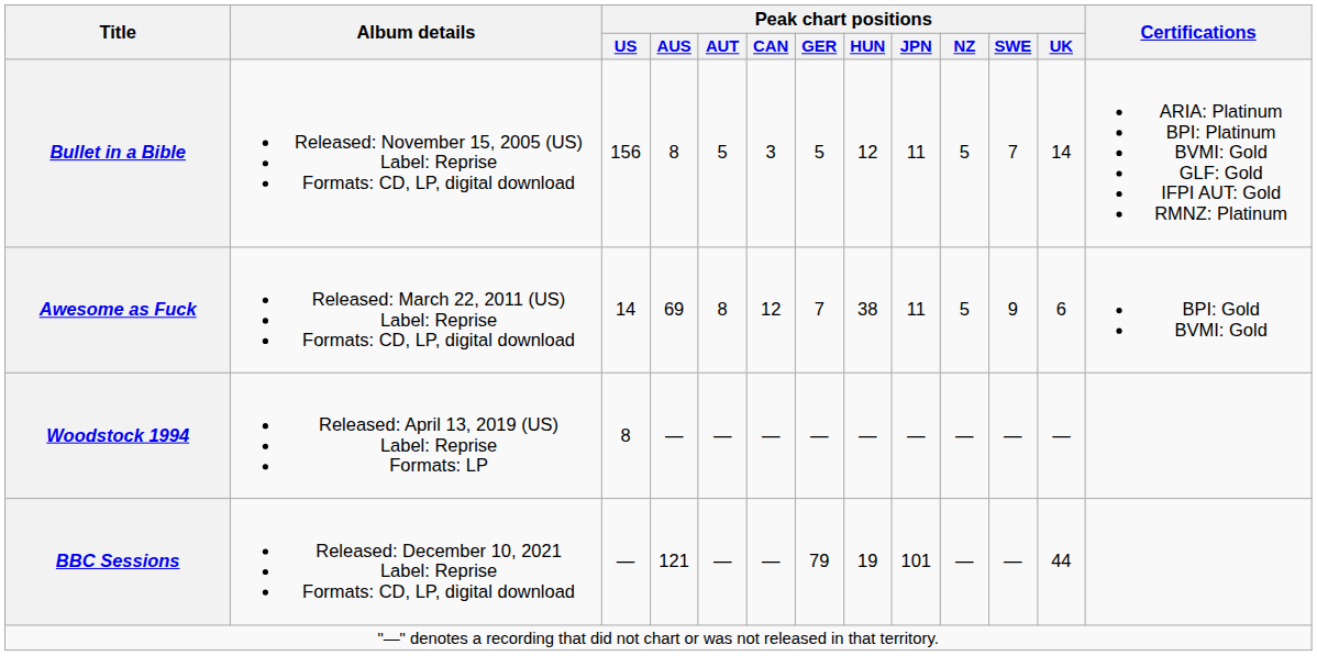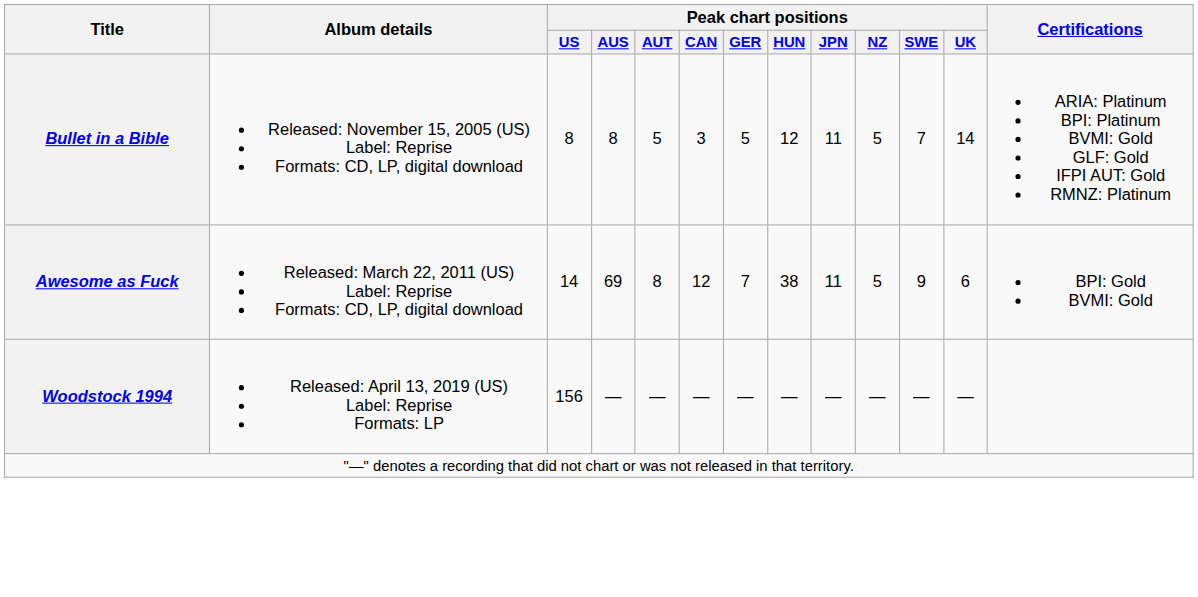 <table class="wikitable plainrowheaders" style="text-align:center;">
 <tr>
 <th scope="col" rowspan="2" style="width:12em;">Title</th>
 <th scope="col" rowspan="2" style="width:20em;">Album details</th>
 <th scope="col" colspan="10">Peak chart positions</th>
 <th scope="col" rowspan="2" style="width:12em;"><a href='#'>Certifications</a></th>
 </tr>
 <tr>
 <th scope="col" style="width:2.5em;font-size:90%;"><a href='#'>US</a><br></th>
 <th scope="col" style="width:2.5em;font-size:90%;"><a href='#'>AUS</a><br></th>
 <th scope="col" style="width:2.5em;font-size:90%;"><a href='#'>AUT</a><br></th>
 <th scope="col" style="width:2.5em;font-size:90%;"><a href='#'>CAN</a><br></th>
 <th scope="col" style="width:2.5em;font-size:90%;"><a href='#'>GER</a><br></th>
 <th scope="col" style="width:2.5em;font-size:90%;"><a href='#'>HUN</a><br></th>
 <th scope="col" style="width:2.5em;font-size:90%;"><a href='#'>JPN</a><br></th>
 <th scope="col" style="width:2.5em;font-size:90%;"><a href='#'>NZ</a><br></th>
 <th scope="col" style="width:2.5em;font-size:90%;"><a href='#'>SWE</a><br></th>
 <th scope="col" style="width:2.5em;font-size:90%;"><a href='#'>UK</a><br></th>
 </tr>
 <tr>
 <th scope="row"><em><a href='#'>Bullet in a Bible</a></em></th>
 <td><br><ul><li>Released: November 15, 2005 <span>(US)</span></li><li>Label: Reprise</li><li>Formats: CD, LP, digital download</li></ul></td>
-<td>156</td>
+<td>8</td>
 <td>8</td>
 <td>5</td>
 <td>3</td>
 <td>5</td>
 <td>12</td>
 <td>11</td>
 <td>5</td>
 <td>7</td>
 <td>14</td>
 <td><br><ul><li>ARIA: Platinum</li><li>BPI: Platinum</li><li>BVMI: Gold</li><li>GLF: Gold</li><li>IFPI AUT: Gold</li><li>RMNZ: Platinum</li></ul></td>
 </tr>
 <tr>
 <th scope="row"><em><a href='#'>Awesome as Fuck</a></em></th>
 <td><br><ul><li>Released: March 22, 2011 <span>(US)</span></li><li>Label: Reprise</li><li>Formats: CD, LP, digital download</li></ul></td>
 <td>14</td>
 <td>69</td>
 <td>8</td>
 <td>12</td>
 <td>7</td>
 <td>38</td>
 <td>11</td>
 <td>5</td>
 <td>9</td>
 <td>6</td>
 <td><br><ul><li>BPI: Gold</li><li>BVMI: Gold</li></ul></td>
 </tr>
 <tr>
 <th scope="row"><em><a href='#'>Woodstock 1994</a></em></th>
 <td><br><ul><li>Released: April 13, 2019 <span>(US)</span></li><li>Label: Reprise</li><li>Formats: LP</li></ul></td>
-<td>8</td>
+<td>156</td>
 <td>—</td>
 <td>—</td>
 <td>—</td>
 <td>—</td>
 <td>—</td>
 <td>—</td>
 <td>—</td>
 <td>—</td>
 <td>—</td>
 <td></td>
 </tr>
 <tr>
-<th scope="row"><em><a href='#'>BBC Sessions</a></em></th>
-<td><br><ul><li>Released: December 10, 2021</li><li>Label: Reprise</li><li>Formats: CD, LP, digital download</li></ul></td>
-<td>—</td>
-<td>121</td>
-<td>—</td>
-<td>—</td>
-<td>79</td>
-<td>19</td>
-<td>101</td>
-<td>—</td>
-<td>—</td>
-<td>44</td>
-<td></td>
-</tr>
-<tr>
 <td colspan="13" style="font-size:90%">"—" denotes a recording that did not chart or was not released in that territory.</td>
 </tr>
 </table>
